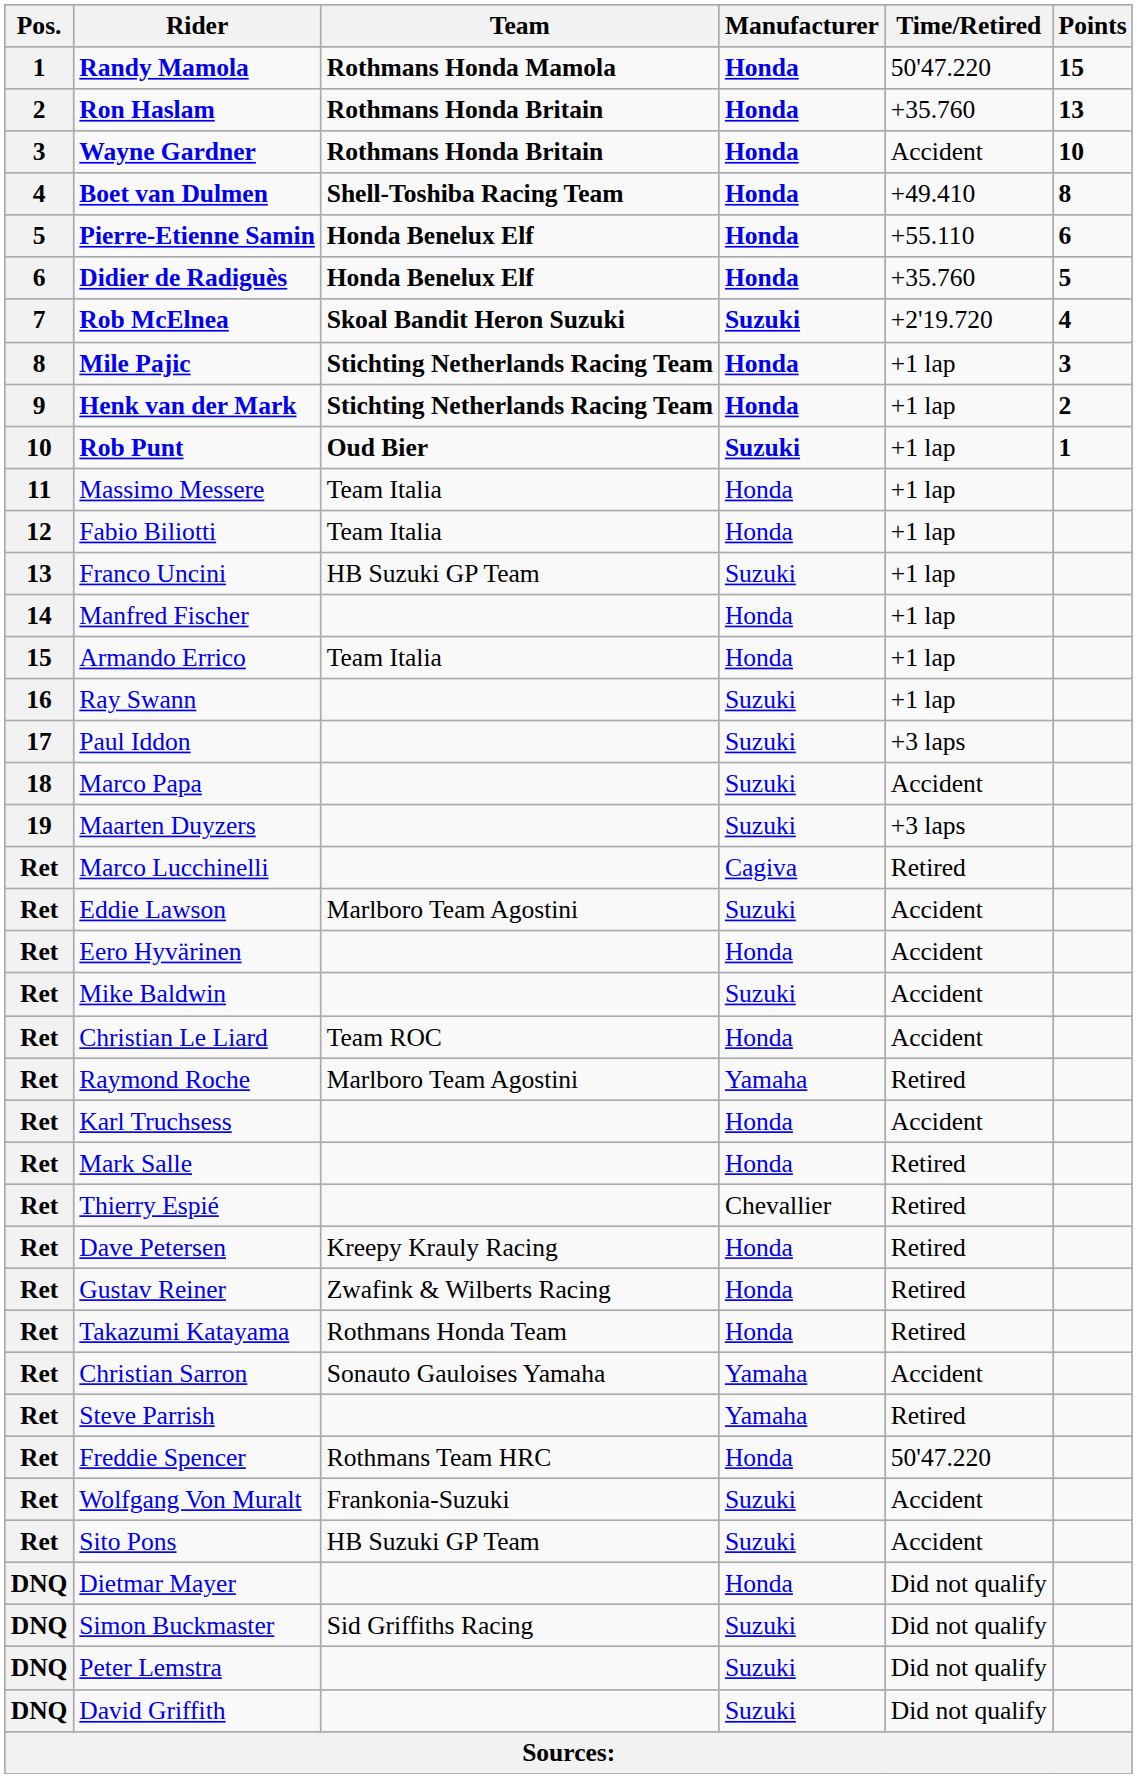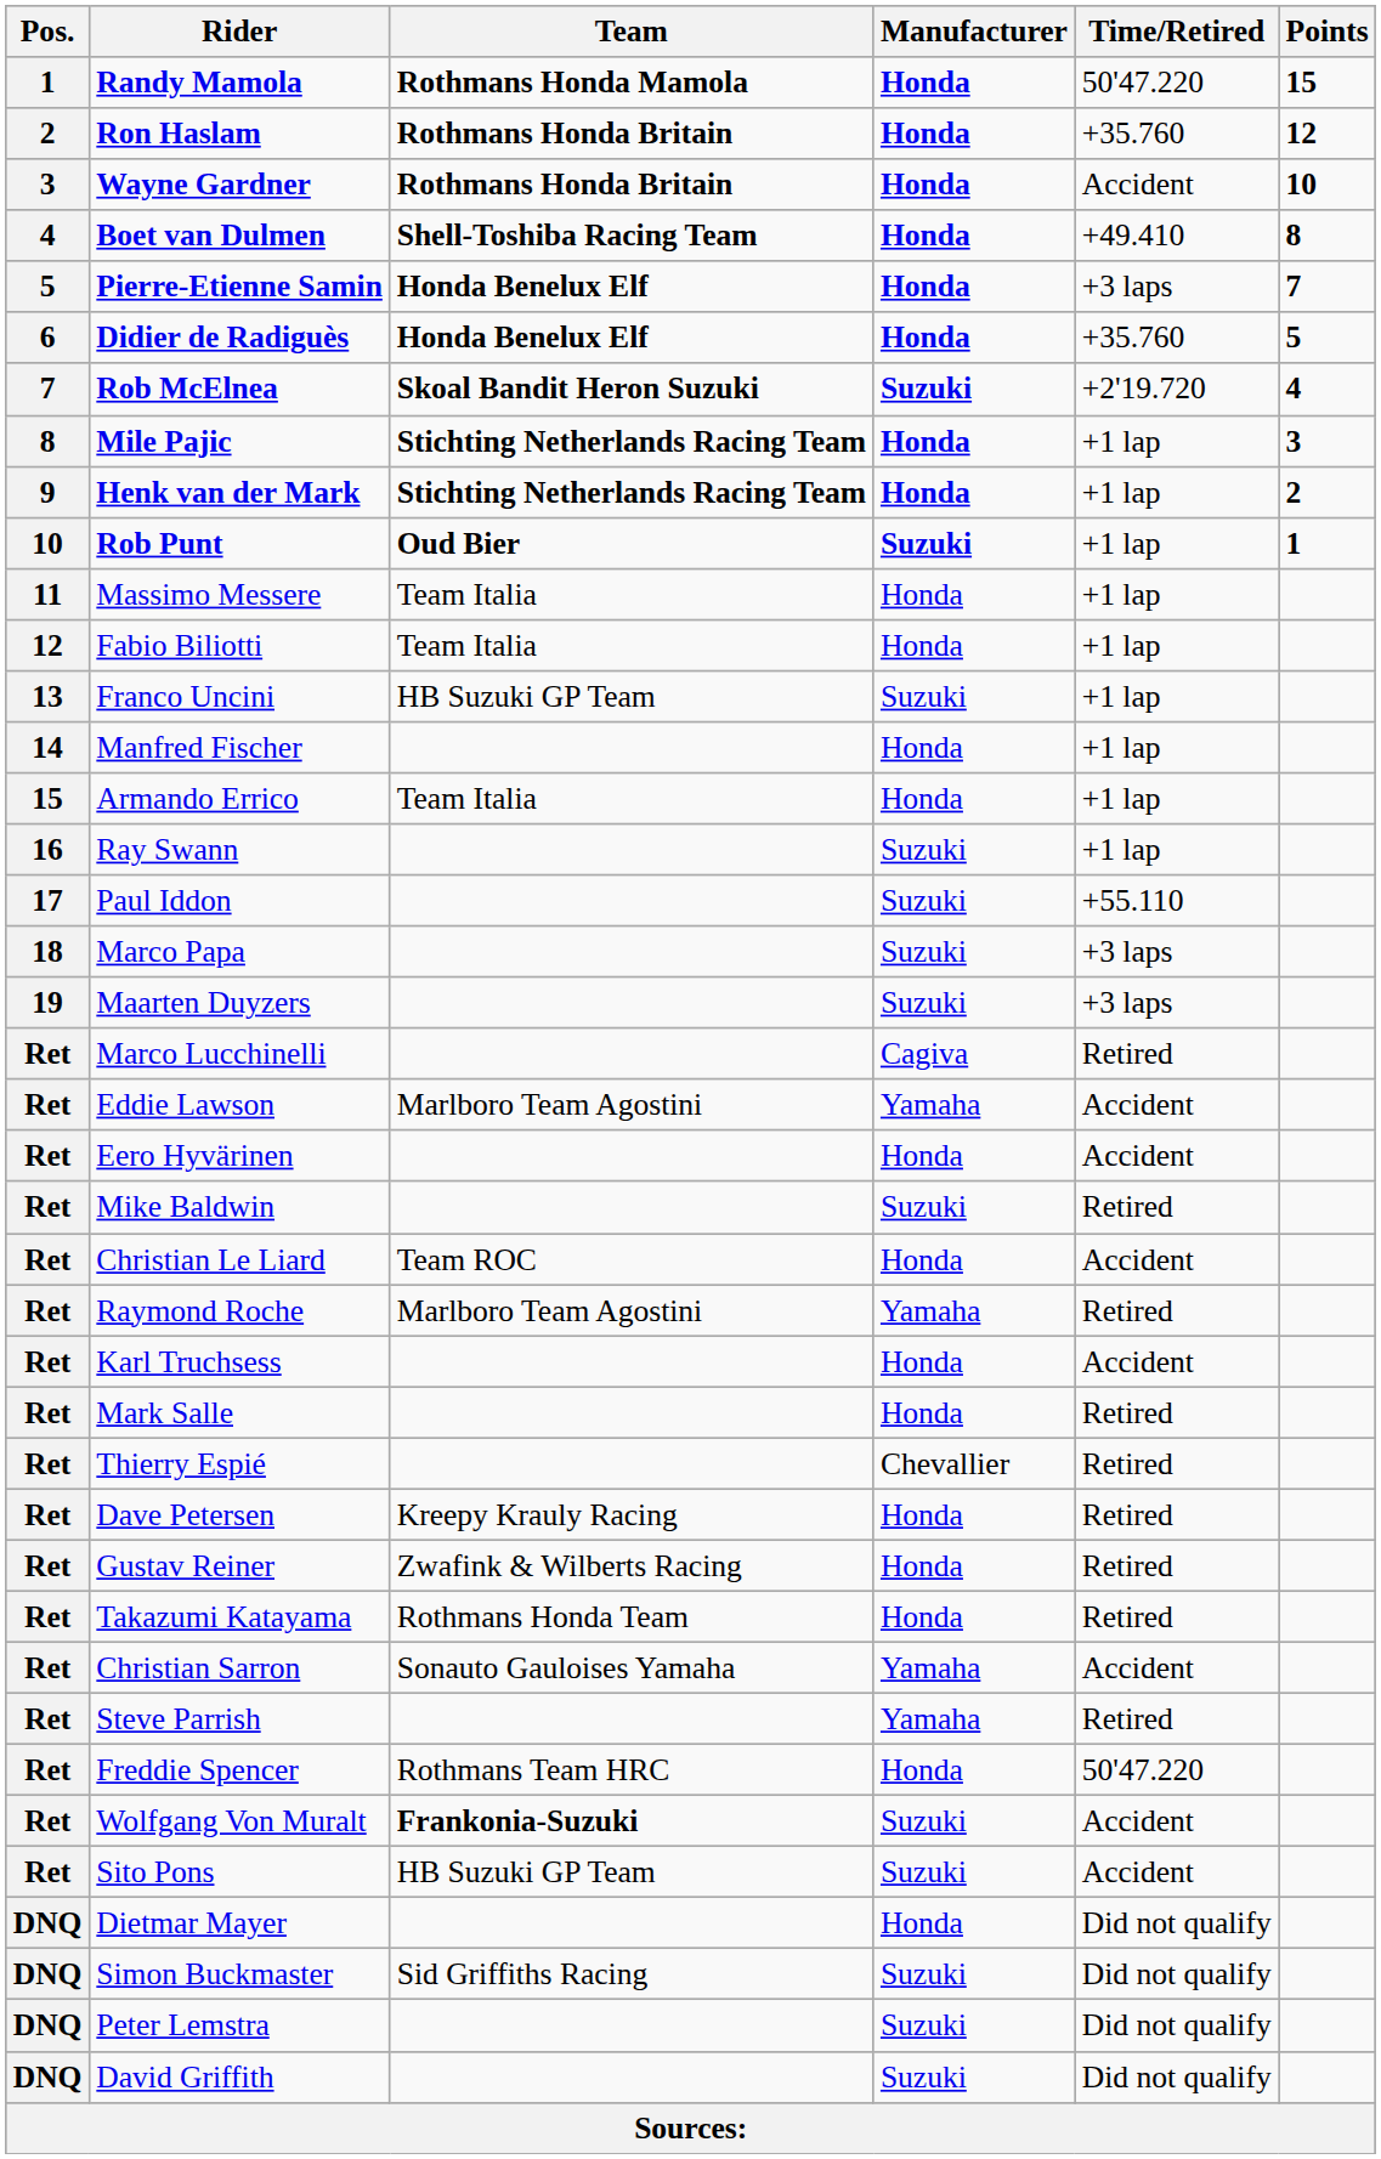 <table class="wikitable" style="font-size: 95%;">
 <tr>
 <th>Pos.</th>
 <th>Rider</th>
 <th>Team</th>
 <th>Manufacturer</th>
 <th>Time/Retired</th>
 <th>Points</th>
 </tr>
 <tr>
 <th>1</th>
 <td> <strong><a href='#'>Randy Mamola</a></strong></td>
 <td><strong>Rothmans Honda Mamola</strong></td>
 <td><strong><a href='#'>Honda</a></strong></td>
 <td>50'47.220</td>
 <td><strong>15</strong></td>
 </tr>
 <tr>
 <th>2</th>
 <td> <strong><a href='#'>Ron Haslam</a></strong></td>
 <td><strong>Rothmans Honda Britain</strong></td>
 <td><strong><a href='#'>Honda</a></strong></td>
 <td>+35.760</td>
-<td><strong>13</strong></td>
+<td><strong>12</strong></td>
 </tr>
 <tr>
 <th>3</th>
 <td> <strong><a href='#'>Wayne Gardner</a></strong></td>
 <td><strong>Rothmans Honda Britain</strong></td>
 <td><strong><a href='#'>Honda</a></strong></td>
 <td>Accident</td>
 <td><strong>10</strong></td>
 </tr>
 <tr>
 <th>4</th>
 <td> <strong><a href='#'>Boet van Dulmen</a></strong></td>
 <td><strong>Shell-Toshiba Racing Team</strong></td>
 <td><strong><a href='#'>Honda</a></strong></td>
 <td>+49.410</td>
 <td><strong>8</strong></td>
 </tr>
 <tr>
 <th>5</th>
 <td> <strong><a href='#'>Pierre-Etienne Samin</a></strong></td>
 <td><strong>Honda Benelux Elf</strong></td>
 <td><strong><a href='#'>Honda</a></strong></td>
-<td>+55.110</td>
-<td><strong>6</strong></td>
+<td>+3 laps</td>
+<td><strong>7</strong></td>
 </tr>
 <tr>
 <th>6</th>
 <td> <strong><a href='#'>Didier de Radiguès</a></strong></td>
 <td><strong>Honda Benelux Elf</strong></td>
 <td><strong><a href='#'>Honda</a></strong></td>
 <td>+35.760</td>
 <td><strong>5</strong></td>
 </tr>
 <tr>
 <th>7</th>
 <td> <strong><a href='#'>Rob McElnea</a></strong></td>
 <td><strong>Skoal Bandit Heron Suzuki</strong></td>
 <td><strong><a href='#'>Suzuki</a></strong></td>
 <td>+2'19.720</td>
 <td><strong>4</strong></td>
 </tr>
 <tr>
 <th>8</th>
 <td> <strong><a href='#'>Mile Pajic</a></strong></td>
 <td><strong>Stichting Netherlands Racing Team</strong></td>
 <td><strong><a href='#'>Honda</a></strong></td>
 <td>+1 lap</td>
 <td><strong>3</strong></td>
 </tr>
 <tr>
 <th>9</th>
 <td> <strong><a href='#'>Henk van der Mark</a></strong></td>
 <td><strong>Stichting Netherlands Racing Team</strong></td>
 <td><strong><a href='#'>Honda</a></strong></td>
 <td>+1 lap</td>
 <td><strong>2</strong></td>
 </tr>
 <tr>
 <th>10</th>
 <td> <strong><a href='#'>Rob Punt</a></strong></td>
 <td><strong>Oud Bier</strong></td>
 <td><strong><a href='#'>Suzuki</a></strong></td>
 <td>+1 lap</td>
 <td><strong>1</strong></td>
 </tr>
 <tr>
 <th>11</th>
 <td> <a href='#'>Massimo Messere</a></td>
 <td>Team Italia</td>
 <td><a href='#'>Honda</a></td>
 <td>+1 lap</td>
 <td></td>
 </tr>
 <tr>
 <th>12</th>
 <td> <a href='#'>Fabio Biliotti</a></td>
 <td>Team Italia</td>
 <td><a href='#'>Honda</a></td>
 <td>+1 lap</td>
 <td></td>
 </tr>
 <tr>
 <th>13</th>
 <td> <a href='#'>Franco Uncini</a></td>
 <td>HB Suzuki GP Team</td>
 <td><a href='#'>Suzuki</a></td>
 <td>+1 lap</td>
 <td></td>
 </tr>
 <tr>
 <th>14</th>
 <td> <a href='#'>Manfred Fischer</a></td>
 <td></td>
 <td><a href='#'>Honda</a></td>
 <td>+1 lap</td>
 <td></td>
 </tr>
 <tr>
 <th>15</th>
 <td> <a href='#'>Armando Errico</a></td>
 <td>Team Italia</td>
 <td><a href='#'>Honda</a></td>
 <td>+1 lap</td>
 <td></td>
 </tr>
 <tr>
 <th>16</th>
 <td> <a href='#'>Ray Swann</a></td>
 <td></td>
 <td><a href='#'>Suzuki</a></td>
 <td>+1 lap</td>
 <td></td>
 </tr>
 <tr>
 <th>17</th>
 <td> <a href='#'>Paul Iddon</a></td>
 <td></td>
 <td><a href='#'>Suzuki</a></td>
-<td>+3 laps</td>
+<td>+55.110</td>
 <td></td>
 </tr>
 <tr>
 <th>18</th>
 <td> <a href='#'>Marco Papa</a></td>
 <td></td>
 <td><a href='#'>Suzuki</a></td>
-<td>Accident</td>
+<td>+3 laps</td>
 <td></td>
 </tr>
 <tr>
 <th>19</th>
 <td> <a href='#'>Maarten Duyzers</a></td>
 <td></td>
 <td><a href='#'>Suzuki</a></td>
 <td>+3 laps</td>
 <td></td>
 </tr>
 <tr>
 <th>Ret</th>
 <td> <a href='#'>Marco Lucchinelli</a></td>
 <td></td>
 <td><a href='#'>Cagiva</a></td>
 <td>Retired</td>
 <td></td>
 </tr>
 <tr>
 <th>Ret</th>
 <td> <a href='#'>Eddie Lawson</a></td>
 <td>Marlboro Team Agostini</td>
-<td><a href='#'>Suzuki</a></td>
+<td><a href='#'>Yamaha</a></td>
 <td>Accident</td>
 <td></td>
 </tr>
 <tr>
 <th>Ret</th>
 <td> <a href='#'>Eero Hyvärinen</a></td>
 <td></td>
 <td><a href='#'>Honda</a></td>
 <td>Accident</td>
 <td></td>
 </tr>
 <tr>
 <th>Ret</th>
 <td> <a href='#'>Mike Baldwin</a></td>
 <td></td>
 <td><a href='#'>Suzuki</a></td>
-<td>Accident</td>
+<td>Retired</td>
 <td></td>
 </tr>
 <tr>
 <th>Ret</th>
 <td> <a href='#'>Christian Le Liard</a></td>
 <td>Team ROC</td>
 <td><a href='#'>Honda</a></td>
 <td>Accident</td>
 <td></td>
 </tr>
 <tr>
 <th>Ret</th>
 <td> <a href='#'>Raymond Roche</a></td>
 <td>Marlboro Team Agostini</td>
 <td><a href='#'>Yamaha</a></td>
 <td>Retired</td>
 <td></td>
 </tr>
 <tr>
 <th>Ret</th>
 <td> <a href='#'>Karl Truchsess</a></td>
 <td></td>
 <td><a href='#'>Honda</a></td>
 <td>Accident</td>
 <td></td>
 </tr>
 <tr>
 <th>Ret</th>
 <td> <a href='#'>Mark Salle</a></td>
 <td></td>
 <td><a href='#'>Honda</a></td>
 <td>Retired</td>
 <td></td>
 </tr>
 <tr>
 <th>Ret</th>
 <td> <a href='#'>Thierry Espié</a></td>
 <td></td>
 <td>Chevallier</td>
 <td>Retired</td>
 <td></td>
 </tr>
 <tr>
 <th>Ret</th>
 <td> <a href='#'>Dave Petersen</a></td>
 <td>Kreepy Krauly Racing</td>
 <td><a href='#'>Honda</a></td>
 <td>Retired</td>
 <td></td>
 </tr>
 <tr>
 <th>Ret</th>
 <td> <a href='#'>Gustav Reiner</a></td>
 <td>Zwafink & Wilberts Racing</td>
 <td><a href='#'>Honda</a></td>
 <td>Retired</td>
 <td></td>
 </tr>
 <tr>
 <th>Ret</th>
 <td> <a href='#'>Takazumi Katayama</a></td>
 <td>Rothmans Honda Team</td>
 <td><a href='#'>Honda</a></td>
 <td>Retired</td>
 <td></td>
 </tr>
 <tr>
 <th>Ret</th>
 <td> <a href='#'>Christian Sarron</a></td>
 <td>Sonauto Gauloises Yamaha</td>
 <td><a href='#'>Yamaha</a></td>
 <td>Accident</td>
 <td></td>
 </tr>
 <tr>
 <th>Ret</th>
 <td> <a href='#'>Steve Parrish</a></td>
 <td></td>
 <td><a href='#'>Yamaha</a></td>
 <td>Retired</td>
 <td></td>
 </tr>
 <tr>
 <th>Ret</th>
 <td> <a href='#'>Freddie Spencer</a></td>
 <td>Rothmans Team HRC</td>
 <td><a href='#'>Honda</a></td>
 <td>50'47.220</td>
 <td></td>
 </tr>
 <tr>
 <th>Ret</th>
 <td> <a href='#'>Wolfgang Von Muralt</a></td>
-<td>Frankonia-Suzuki</td>
+<td><strong>Frankonia-Suzuki</strong></td>
 <td><a href='#'>Suzuki</a></td>
 <td>Accident</td>
 <td></td>
 </tr>
 <tr>
 <th>Ret</th>
 <td> <a href='#'>Sito Pons</a></td>
 <td>HB Suzuki GP Team</td>
 <td><a href='#'>Suzuki</a></td>
 <td>Accident</td>
 <td></td>
 </tr>
 <tr>
 <th>DNQ</th>
 <td> <a href='#'>Dietmar Mayer</a></td>
 <td></td>
 <td><a href='#'>Honda</a></td>
 <td>Did not qualify</td>
 <td></td>
 </tr>
 <tr>
 <th>DNQ</th>
 <td> <a href='#'>Simon Buckmaster</a></td>
 <td>Sid Griffiths Racing</td>
 <td><a href='#'>Suzuki</a></td>
 <td>Did not qualify</td>
 <td></td>
 </tr>
 <tr>
 <th>DNQ</th>
 <td> <a href='#'>Peter Lemstra</a></td>
 <td></td>
 <td><a href='#'>Suzuki</a></td>
 <td>Did not qualify</td>
 <td></td>
 </tr>
 <tr>
 <th>DNQ</th>
 <td> <a href='#'>David Griffith</a></td>
 <td></td>
 <td><a href='#'>Suzuki</a></td>
 <td>Did not qualify</td>
 <td></td>
 </tr>
 <tr>
 <th colspan=8>Sources:</th>
 </tr>
 </table>
